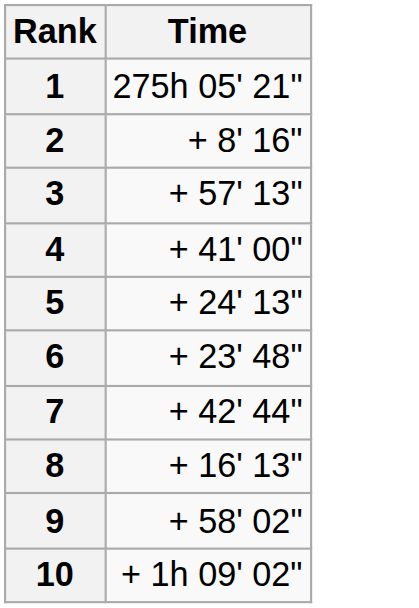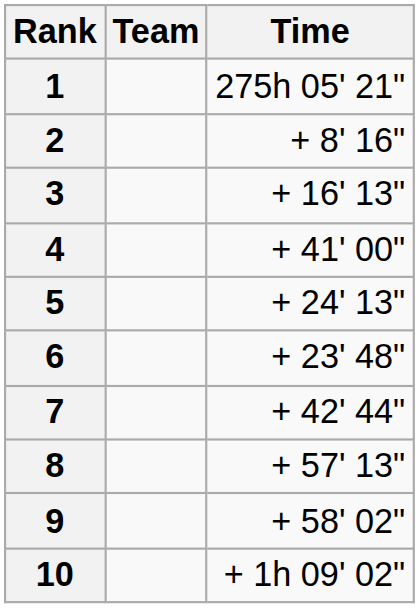 <table class="wikitable">
 <tr>
 <th scope="col">Rank</th>
+<th scope="col">Team</th>
 <th scope="col">Time</th>
 </tr>
 <tr>
 <th scope="row">1</th>
+<td></td>
 <td style="text-align:right;">275h 05' 21"</td>
 </tr>
 <tr>
 <th scope="row">2</th>
+<td></td>
 <td style="text-align:right;">+ 8' 16"</td>
 </tr>
 <tr>
 <th scope="row">3</th>
-<td style="text-align:right;">+ 57' 13"</td>
+<td></td>
+<td style="text-align:right;">+ 16' 13"</td>
 </tr>
 <tr>
 <th scope="row">4</th>
+<td></td>
 <td style="text-align:right;">+ 41' 00"</td>
 </tr>
 <tr>
 <th scope="row">5</th>
+<td></td>
 <td style="text-align:right;">+ 24' 13"</td>
 </tr>
 <tr>
 <th scope="row">6</th>
+<td></td>
 <td style="text-align:right;">+ 23' 48"</td>
 </tr>
 <tr>
 <th scope="row">7</th>
+<td></td>
 <td style="text-align:right;">+ 42' 44"</td>
 </tr>
 <tr>
 <th scope="row">8</th>
-<td style="text-align:right;">+ 16' 13"</td>
+<td></td>
+<td style="text-align:right;">+ 57' 13"</td>
 </tr>
 <tr>
 <th scope="row">9</th>
+<td></td>
 <td style="text-align:right;">+ 58' 02"</td>
 </tr>
 <tr>
 <th scope="row">10</th>
+<td></td>
 <td style="text-align:right;">+ 1h 09' 02"</td>
 </tr>
 </table>
